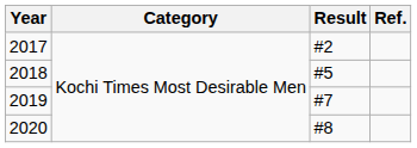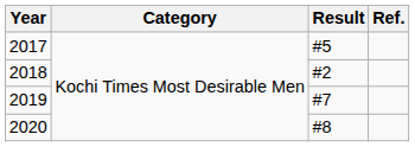 <table class="wikitable">
 <tr>
 <th>Year</th>
 <th>Category</th>
 <th>Result</th>
 <th>Ref.</th>
 </tr>
 <tr>
 <td>2017</td>
 <td rowspan="4">Kochi Times Most Desirable Men</td>
-<td>#2</td>
+<td>#5</td>
 <td></td>
 </tr>
 <tr>
 <td>2018</td>
-<td>#5</td>
+<td>#2</td>
 <td></td>
 </tr>
 <tr>
 <td>2019</td>
 <td>#7</td>
 <td></td>
 </tr>
 <tr>
 <td>2020</td>
 <td>#8</td>
 <td></td>
 </tr>
 </table>
